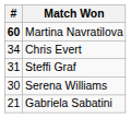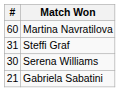 <table class=wikitable>
 <tr>
 <th>#</th>
 <th>Match Won</th>
 </tr>
 <tr>
-<td><strong>60</strong></td>
+<td>60</td>
 <td> Martina Navratilova</td>
-</tr>
-<tr>
-<td>34</td>
-<td> Chris Evert</td>
 </tr>
 <tr>
 <td>31</td>
 <td> Steffi Graf</td>
 </tr>
 <tr>
 <td>30</td>
 <td> Serena Williams</td>
 </tr>
 <tr>
 <td>21</td>
 <td> Gabriela Sabatini</td>
 </tr>
 </table>
